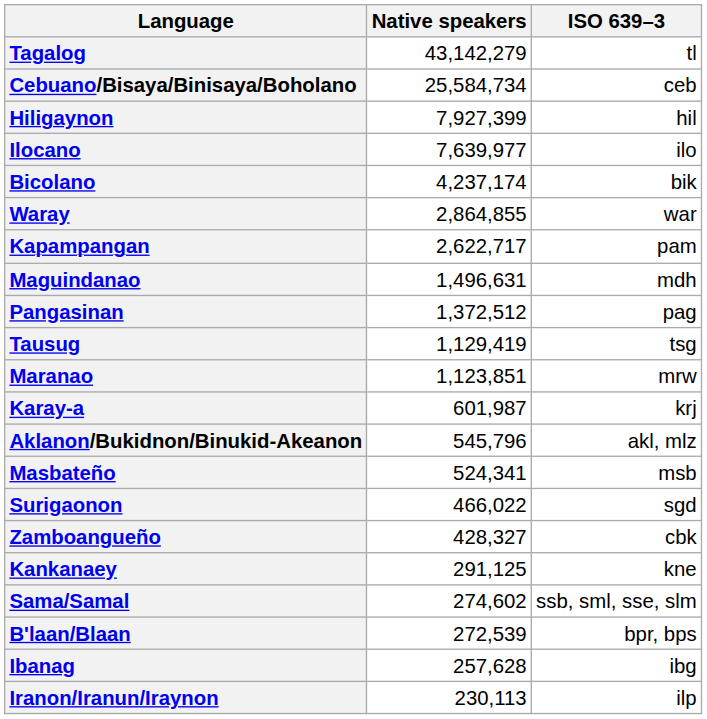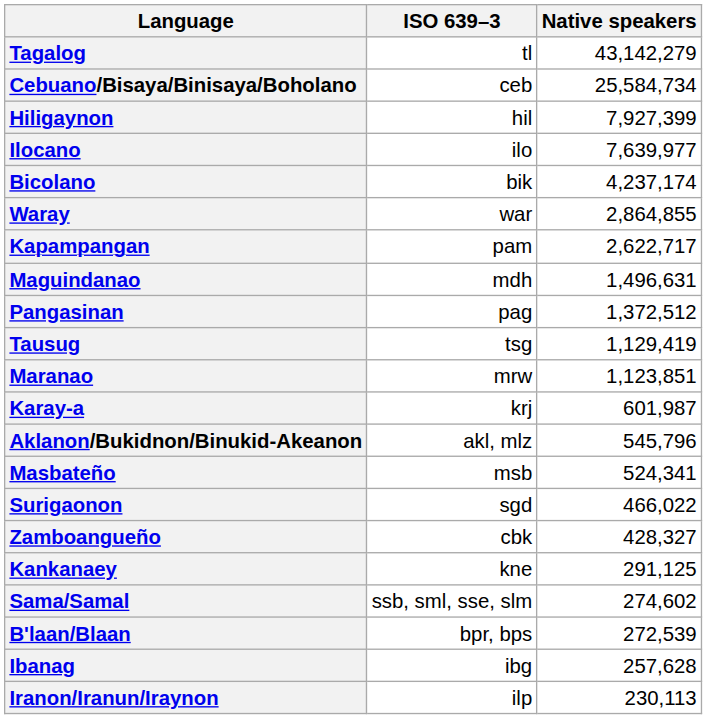 <table class="wikitable sortable" style="font-size:95%;background-color:white;text-align:right;">
 <tr>
 <th scope="col">Language</th>
+<th scope="col">ISO 639–3</th>
 <th scope="col">Native speakers</th>
-<th scope="col">ISO 639–3</th>
 </tr>
 <tr>
 <th scope="row" style="text-align:left;"><a href='#'>Tagalog</a></th>
+<td>tl</td>
 <td>43,142,279</td>
-<td>tl</td>
 </tr>
 <tr>
 <th scope="row" style="text-align:left;"><a href='#'>Cebuano</a>/Bisaya/Binisaya/Boholano</th>
+<td>ceb</td>
 <td>25,584,734</td>
-<td>ceb</td>
 </tr>
 <tr>
 <th scope="row" style="text-align:left;"><a href='#'>Hiligaynon</a></th>
+<td>hil</td>
 <td>7,927,399</td>
-<td>hil</td>
 </tr>
 <tr>
 <th scope="row" style="text-align:left;"><a href='#'>Ilocano</a></th>
+<td>ilo</td>
 <td>7,639,977</td>
-<td>ilo</td>
 </tr>
 <tr>
 <th scope="row" style="text-align:left;"><a href='#'>Bicolano</a></th>
+<td>bik</td>
 <td>4,237,174</td>
-<td>bik</td>
 </tr>
 <tr>
 <th scope="row" style="text-align:left;"><a href='#'>Waray</a></th>
+<td>war</td>
 <td>2,864,855</td>
-<td>war</td>
 </tr>
 <tr>
 <th scope="row" style="text-align:left;"><a href='#'>Kapampangan</a></th>
+<td>pam</td>
 <td>2,622,717</td>
-<td>pam</td>
 </tr>
 <tr>
 <th scope="row" style="text-align:left;"><a href='#'>Maguindanao</a></th>
+<td>mdh</td>
 <td>1,496,631</td>
-<td>mdh</td>
 </tr>
 <tr>
 <th scope="row" style="text-align:left;"><a href='#'>Pangasinan</a></th>
+<td>pag</td>
 <td>1,372,512</td>
-<td>pag</td>
 </tr>
 <tr>
 <th scope="row" style="text-align:left;"><a href='#'>Tausug</a></th>
+<td>tsg</td>
 <td>1,129,419</td>
-<td>tsg</td>
 </tr>
 <tr>
 <th scope="row" style="text-align:left;"><a href='#'>Maranao</a></th>
+<td>mrw</td>
 <td>1,123,851</td>
-<td>mrw</td>
 </tr>
 <tr>
 <th scope="row" style="text-align:left;"><a href='#'>Karay-a</a></th>
+<td>krj</td>
 <td>601,987</td>
-<td>krj</td>
 </tr>
 <tr>
 <th scope="row" style="text-align:left;"><a href='#'>Aklanon</a>/Bukidnon/Binukid-Akeanon</th>
+<td>akl, mlz</td>
 <td>545,796</td>
-<td>akl, mlz</td>
 </tr>
 <tr>
 <th scope="row" style="text-align:left;"><a href='#'>Masbateño</a></th>
+<td>msb</td>
 <td>524,341</td>
-<td>msb</td>
 </tr>
 <tr>
 <th scope="row" style="text-align:left;"><a href='#'>Surigaonon</a></th>
+<td>sgd</td>
 <td>466,022</td>
-<td>sgd</td>
 </tr>
 <tr>
 <th scope="row" style="text-align:left;"><a href='#'>Zamboangueño</a></th>
+<td>cbk</td>
 <td>428,327</td>
-<td>cbk</td>
 </tr>
 <tr>
 <th scope="row" style="text-align:left;"><a href='#'>Kankanaey</a></th>
+<td>kne</td>
 <td>291,125</td>
-<td>kne</td>
 </tr>
 <tr>
 <th scope="row" style="text-align:left;"><a href='#'>Sama/Samal</a></th>
+<td>ssb, sml, sse, slm</td>
 <td>274,602</td>
-<td>ssb, sml, sse, slm</td>
 </tr>
 <tr>
 <th scope="row" style="text-align:left;"><a href='#'>B'laan/Blaan</a></th>
+<td>bpr, bps</td>
 <td>272,539</td>
-<td>bpr, bps</td>
 </tr>
 <tr>
 <th scope="row" style="text-align:left;"><a href='#'>Ibanag</a></th>
+<td>ibg</td>
 <td>257,628</td>
-<td>ibg</td>
 </tr>
 <tr>
 <th scope="row" style="text-align:left;"><a href='#'>Iranon/Iranun/Iraynon</a></th>
+<td>ilp</td>
 <td>230,113</td>
-<td>ilp</td>
 </tr>
 </table>
